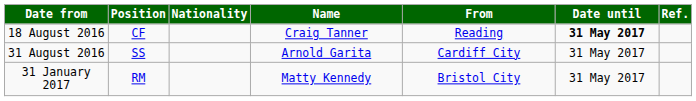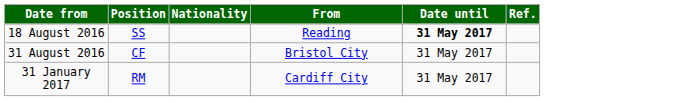 <table class="wikitable"  style="text-align:center; font-size:90%; ">
 <tr>
 <th style="background:#006600; color:#FFFFFF; width:100px;">Date from</th>
 <th style="background:#006600; color:#FFFFFF; width:50px;">Position</th>
 <th style="background:#006600; color:#FFFFFF; width:50px;">Nationality</th>
-<th style="background:#006600; color:#FFFFFF; width:150px;">Name</th>
 <th style="background:#006600; color:#FFFFFF; width:150px;">From</th>
 <th style="background:#006600; color:#FFFFFF; width:100px;">Date until</th>
 <th style="background:#006600; color:#FFFFFF; width:25px;">Ref.</th>
 </tr>
 <tr>
 <td>18 August 2016</td>
-<td><a href='#'>CF</a></td>
+<td><a href='#'>SS</a></td>
 <td></td>
-<td><a href='#'>Craig Tanner</a></td>
 <td><a href='#'>Reading</a></td>
 <td><strong>31 May 2017</strong></td>
 <td></td>
 </tr>
 <tr>
 <td>31 August 2016</td>
-<td><a href='#'>SS</a></td>
+<td><a href='#'>CF</a></td>
 <td></td>
-<td><a href='#'>Arnold Garita</a></td>
-<td><a href='#'>Cardiff City</a></td>
+<td><a href='#'>Bristol City</a></td>
 <td>31 May 2017</td>
 <td></td>
 </tr>
 <tr>
 <td>31 January 2017</td>
 <td><a href='#'>RM</a></td>
 <td></td>
-<td><a href='#'>Matty Kennedy</a></td>
-<td><a href='#'>Bristol City</a></td>
+<td><a href='#'>Cardiff City</a></td>
 <td>31 May 2017</td>
 <td></td>
 </tr>
 </table>
